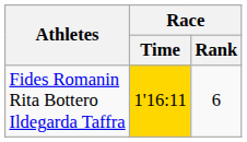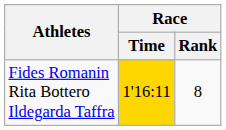 <table class="wikitable" border="1" style="font-size:90%">
 <tr>
 <th rowspan=2>Athletes</th>
 <th colspan=2>Race</th>
 </tr>
 <tr>
 <th>Time</th>
 <th>Rank</th>
 </tr>
 <tr>
 <td><a href='#'>Fides Romanin</a><br>Rita Bottero<br><a href='#'>Ildegarda Taffra</a></td>
 <td align=center style="background: gold;">1'16:11</td>
-<td align=center>6</td>
+<td align=center>8</td>
 </tr>
 </table>
